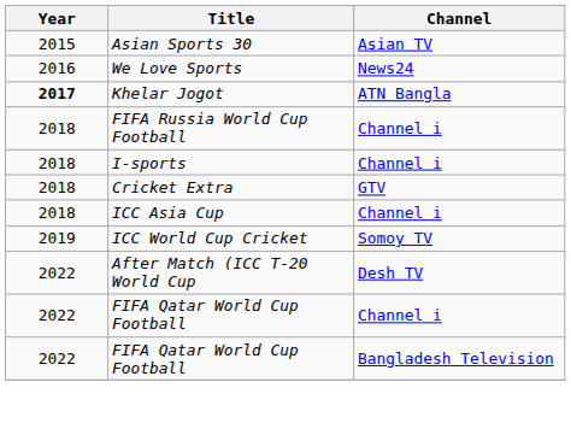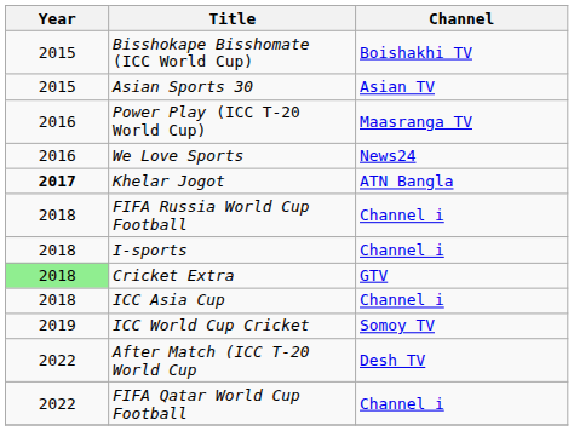 <table class="wikitable sortable">
 <tr>
 <th scope="col" style="width:80px;">Year</th>
 <th class="unsortable" scope="col" style="width:200px;">Title</th>
 <th class="unsortable" scope="col" style="width:170px;">Channel</th>
 </tr>
 <tr>
 <td style="text-align:Center;">2015</td>
+<td><em>Bisshokape Bisshomate</em> (ICC World Cup)</td>
+<td><a href='#'>Boishakhi TV</a></td>
+</tr>
+<tr>
+<td style="text-align:Center;">2015</td>
 <td><em>Asian Sports 30</em></td>
 <td><a href='#'>Asian TV</a></td>
+</tr>
+<tr>
+<td style="text-align:Center;">2016</td>
+<td><em>Power Play</em> (ICC T-20 World Cup)</td>
+<td><a href='#'>Maasranga TV</a></td>
 </tr>
 <tr>
 <td style="text-align:Center;">2016</td>
 <td><em>We Love Sports</em></td>
 <td><a href='#'>News24</a></td>
 </tr>
 <tr>
 <td style="text-align:Center;"><strong>2017</strong></td>
 <td><em>Khelar Jogot</em></td>
 <td><a href='#'>ATN Bangla</a></td>
 </tr>
 <tr>
 <td style="text-align:Center;">2018</td>
 <td><em>FIFA Russia World Cup Football</em></td>
 <td><a href='#'>Channel i</a></td>
 </tr>
 <tr>
 <td style="text-align:Center;">2018</td>
 <td><em>I-sports</em></td>
 <td><a href='#'>Channel i</a></td>
 </tr>
 <tr>
-<td style="text-align:Center;">2018</td>
+<td style="background: lightgreen; text-align:Center;">2018</td>
 <td><em>Cricket Extra</em></td>
 <td><a href='#'>GTV</a></td>
 </tr>
 <tr>
 <td style="text-align:Center;">2018</td>
 <td><em>ICC Asia Cup</em></td>
 <td><a href='#'>Channel i</a></td>
 </tr>
 <tr>
 <td style="text-align:Center;">2019</td>
 <td><em>ICC World Cup Cricket</em></td>
 <td><a href='#'>Somoy TV</a></td>
 </tr>
 <tr>
 <td style="text-align:Center;">2022</td>
 <td><em>After Match (ICC T-20 World Cup</em></td>
 <td><a href='#'>Desh TV</a></td>
 </tr>
 <tr>
 <td style="text-align:Center;">2022</td>
 <td><em>FIFA Qatar World Cup Football</em></td>
 <td><a href='#'>Channel i</a></td>
 </tr>
 <tr>
-<td style="text-align:Center;">2022</td>
-<td><em>FIFA Qatar World Cup Football</em></td>
-<td><a href='#'>Bangladesh Television</a></td>
-</tr>
-<tr>
 </tr>
 </table>
